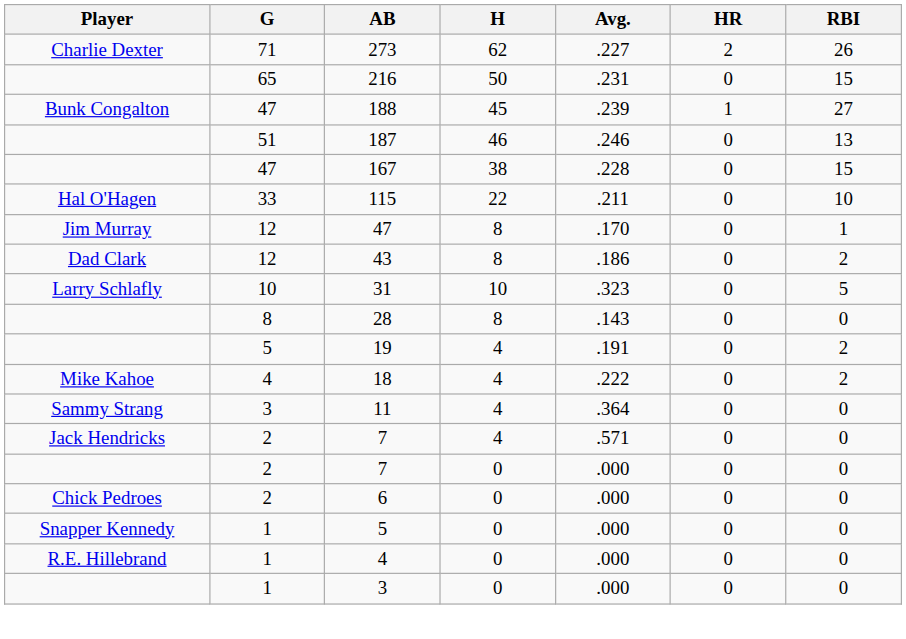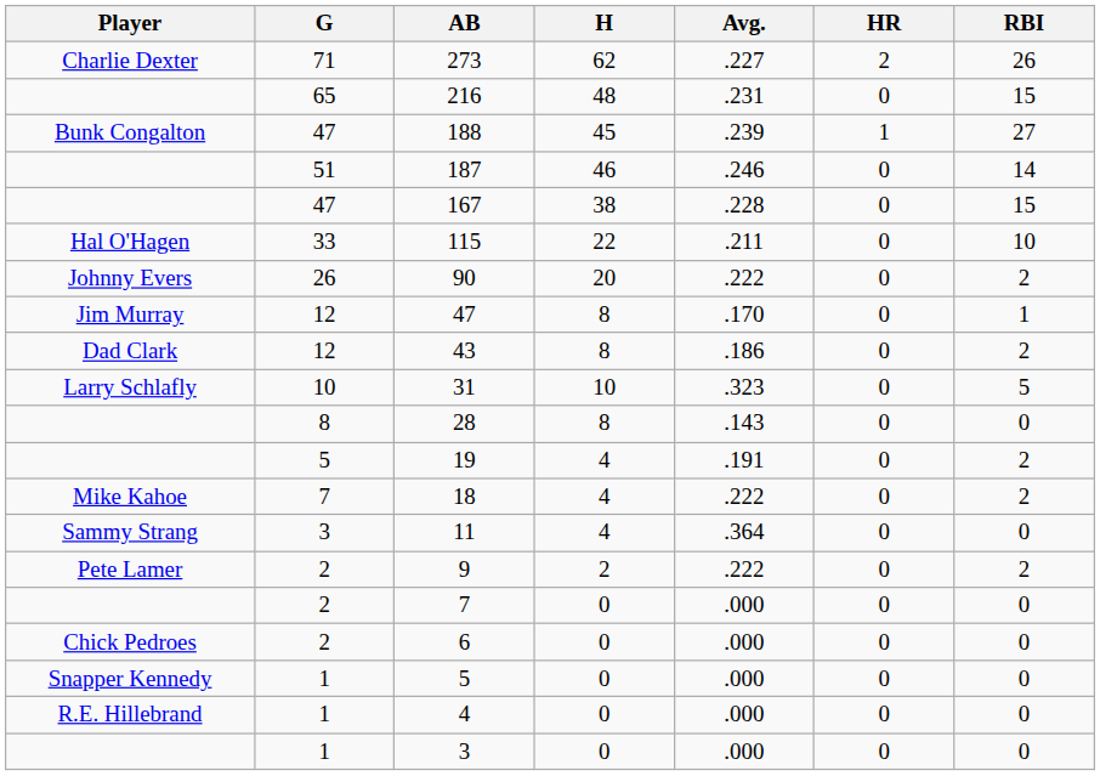 <table class="wikitable sortable">
 <tr>
 <th bgcolor="#DDDDFF" width="16%">Player</th>
 <th bgcolor="#DDDDFF" width="9%">G</th>
 <th bgcolor="#DDDDFF" width="9%">AB</th>
 <th bgcolor="#DDDDFF" width="9%">H</th>
 <th bgcolor="#DDDDFF" width="9%">Avg.</th>
 <th bgcolor="#DDDDFF" width="9%">HR</th>
 <th bgcolor="#DDDDFF" width="9%">RBI</th>
 </tr>
 <tr align="center">
 <td><a href='#'>Charlie Dexter</a></td>
 <td>71</td>
 <td>273</td>
 <td>62</td>
 <td>.227</td>
 <td>2</td>
 <td>26</td>
 </tr>
 <tr align=center>
 <td></td>
 <td>65</td>
 <td>216</td>
-<td>50</td>
+<td>48</td>
 <td>.231</td>
 <td>0</td>
 <td>15</td>
 </tr>
 <tr align="center">
 <td><a href='#'>Bunk Congalton</a></td>
 <td>47</td>
 <td>188</td>
 <td>45</td>
 <td>.239</td>
 <td>1</td>
 <td>27</td>
 </tr>
 <tr align=center>
 <td></td>
 <td>51</td>
 <td>187</td>
 <td>46</td>
 <td>.246</td>
 <td>0</td>
-<td>13</td>
+<td>14</td>
 </tr>
 <tr align="center">
 <td></td>
 <td>47</td>
 <td>167</td>
 <td>38</td>
 <td>.228</td>
 <td>0</td>
 <td>15</td>
 </tr>
 <tr align="center">
 <td><a href='#'>Hal O'Hagen</a></td>
 <td>33</td>
 <td>115</td>
 <td>22</td>
 <td>.211</td>
 <td>0</td>
 <td>10</td>
+</tr>
+<tr align=center>
+<td><a href='#'>Johnny Evers</a></td>
+<td>26</td>
+<td>90</td>
+<td>20</td>
+<td>.222</td>
+<td>0</td>
+<td>2</td>
 </tr>
 <tr align=center>
 <td><a href='#'>Jim Murray</a></td>
 <td>12</td>
 <td>47</td>
 <td>8</td>
 <td>.170</td>
 <td>0</td>
 <td>1</td>
 </tr>
 <tr align=center>
 <td><a href='#'>Dad Clark</a></td>
 <td>12</td>
 <td>43</td>
 <td>8</td>
 <td>.186</td>
 <td>0</td>
 <td>2</td>
 </tr>
 <tr align=center>
 <td><a href='#'>Larry Schlafly</a></td>
 <td>10</td>
 <td>31</td>
 <td>10</td>
 <td>.323</td>
 <td>0</td>
 <td>5</td>
 </tr>
 <tr align=center>
 <td></td>
 <td>8</td>
 <td>28</td>
 <td>8</td>
 <td>.143</td>
 <td>0</td>
 <td>0</td>
 </tr>
 <tr align="center">
 <td></td>
 <td>5</td>
 <td>19</td>
 <td>4</td>
 <td>.191</td>
 <td>0</td>
 <td>2</td>
 </tr>
 <tr align="center">
 <td><a href='#'>Mike Kahoe</a></td>
-<td>4</td>
+<td>7</td>
 <td>18</td>
 <td>4</td>
 <td>.222</td>
 <td>0</td>
 <td>2</td>
 </tr>
 <tr align=center>
 <td><a href='#'>Sammy Strang</a></td>
 <td>3</td>
 <td>11</td>
 <td>4</td>
 <td>.364</td>
 <td>0</td>
 <td>0</td>
 </tr>
 <tr align=center>
-<td><a href='#'>Jack Hendricks</a></td>
+<td><a href='#'>Pete Lamer</a></td>
 <td>2</td>
-<td>7</td>
-<td>4</td>
-<td>.571</td>
+<td>9</td>
+<td>2</td>
+<td>.222</td>
 <td>0</td>
-<td>0</td>
+<td>2</td>
 </tr>
 <tr align=center>
 <td></td>
 <td>2</td>
 <td>7</td>
 <td>0</td>
 <td>.000</td>
 <td>0</td>
 <td>0</td>
 </tr>
 <tr align="center">
 <td><a href='#'>Chick Pedroes</a></td>
 <td>2</td>
 <td>6</td>
 <td>0</td>
 <td>.000</td>
 <td>0</td>
 <td>0</td>
 </tr>
 <tr align=center>
 <td><a href='#'>Snapper Kennedy</a></td>
 <td>1</td>
 <td>5</td>
 <td>0</td>
 <td>.000</td>
 <td>0</td>
 <td>0</td>
 </tr>
 <tr align=center>
 <td><a href='#'>R.E. Hillebrand</a></td>
 <td>1</td>
 <td>4</td>
 <td>0</td>
 <td>.000</td>
 <td>0</td>
 <td>0</td>
 </tr>
 <tr align=center>
 <td></td>
 <td>1</td>
 <td>3</td>
 <td>0</td>
 <td>.000</td>
 <td>0</td>
 <td>0</td>
 </tr>
 </table>
